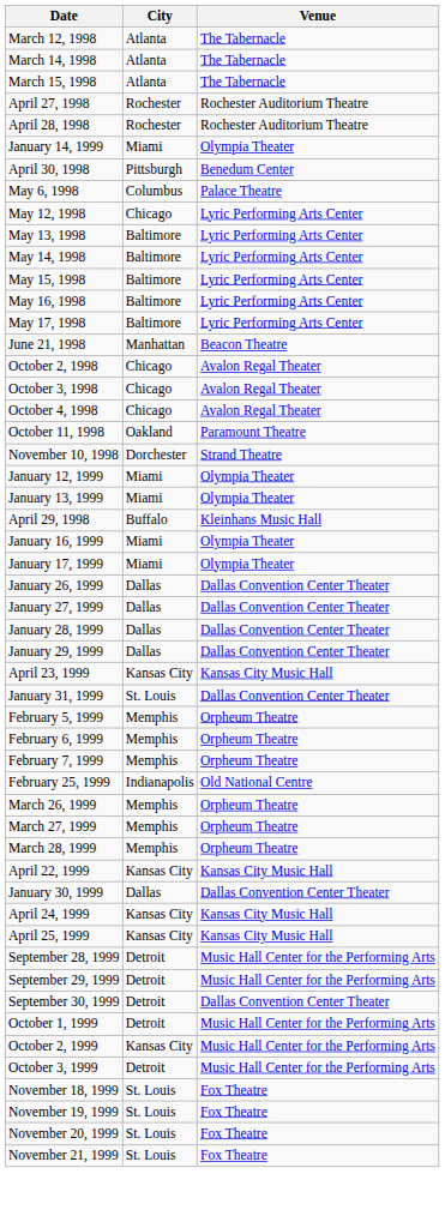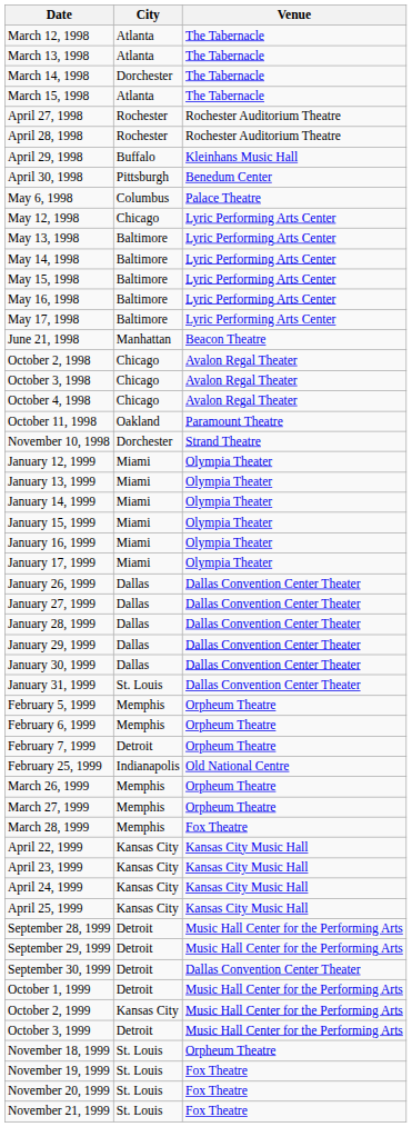 <table class="wikitable mw-collapsible">
 <tr>
 <th>Date</th>
 <th>City</th>
 <th>Venue</th>
 </tr>
 <tr>
 <td>March 12, 1998</td>
 <td>Atlanta</td>
 <td><a href='#'>The Tabernacle</a></td>
 </tr>
 <tr>
+<td>March 13, 1998</td>
+<td>Atlanta</td>
+<td><a href='#'>The Tabernacle</a></td>
+</tr>
+<tr>
 <td>March 14, 1998</td>
-<td>Atlanta</td>
+<td>Dorchester</td>
 <td><a href='#'>The Tabernacle</a></td>
 </tr>
 <tr>
 <td>March 15, 1998</td>
 <td>Atlanta</td>
 <td><a href='#'>The Tabernacle</a></td>
 </tr>
 <tr>
 <td>April 27, 1998</td>
 <td>Rochester</td>
 <td>Rochester Auditorium Theatre</td>
 </tr>
 <tr>
 <td>April 28, 1998</td>
 <td>Rochester</td>
 <td>Rochester Auditorium Theatre</td>
 </tr>
 <tr>
-<td>January 14, 1999</td>
-<td>Miami</td>
-<td><a href='#'>Olympia Theater</a></td>
+<td>April 29, 1998</td>
+<td>Buffalo</td>
+<td><a href='#'>Kleinhans Music Hall</a></td>
 </tr>
 <tr>
 <td>April 30, 1998</td>
 <td>Pittsburgh</td>
 <td><a href='#'>Benedum Center</a></td>
 </tr>
 <tr>
 <td>May 6, 1998</td>
 <td>Columbus</td>
 <td><a href='#'>Palace Theatre</a></td>
 </tr>
 <tr>
 <td>May 12, 1998</td>
 <td>Chicago</td>
 <td><a href='#'>Lyric Performing Arts Center</a></td>
 </tr>
 <tr>
 <td>May 13, 1998</td>
 <td>Baltimore</td>
 <td><a href='#'>Lyric Performing Arts Center</a></td>
 </tr>
 <tr>
 <td>May 14, 1998</td>
 <td>Baltimore</td>
 <td><a href='#'>Lyric Performing Arts Center</a></td>
 </tr>
 <tr>
 <td>May 15, 1998</td>
 <td>Baltimore</td>
 <td><a href='#'>Lyric Performing Arts Center</a></td>
 </tr>
 <tr>
 <td>May 16, 1998</td>
 <td>Baltimore</td>
 <td><a href='#'>Lyric Performing Arts Center</a></td>
 </tr>
 <tr>
 <td>May 17, 1998</td>
 <td>Baltimore</td>
 <td><a href='#'>Lyric Performing Arts Center</a></td>
 </tr>
 <tr>
 <td>June 21, 1998</td>
 <td>Manhattan</td>
 <td><a href='#'>Beacon Theatre</a></td>
 </tr>
 <tr>
 <td>October 2, 1998</td>
 <td>Chicago</td>
 <td><a href='#'>Avalon Regal Theater</a></td>
 </tr>
 <tr>
 <td>October 3, 1998</td>
 <td>Chicago</td>
 <td><a href='#'>Avalon Regal Theater</a></td>
 </tr>
 <tr>
 <td>October 4, 1998</td>
 <td>Chicago</td>
 <td><a href='#'>Avalon Regal Theater</a></td>
 </tr>
 <tr>
 <td>October 11, 1998</td>
 <td>Oakland</td>
 <td><a href='#'>Paramount Theatre</a></td>
 </tr>
 <tr>
 <td>November 10, 1998</td>
 <td>Dorchester</td>
 <td><a href='#'>Strand Theatre</a></td>
 </tr>
 <tr>
 <td>January 12, 1999</td>
 <td>Miami</td>
 <td><a href='#'>Olympia Theater</a></td>
 </tr>
 <tr>
 <td>January 13, 1999</td>
 <td>Miami</td>
 <td><a href='#'>Olympia Theater</a></td>
 </tr>
 <tr>
-<td>April 29, 1998</td>
-<td>Buffalo</td>
-<td><a href='#'>Kleinhans Music Hall</a></td>
+<td>January 14, 1999</td>
+<td>Miami</td>
+<td><a href='#'>Olympia Theater</a></td>
+</tr>
+<tr>
+<td>January 15, 1999</td>
+<td>Miami</td>
+<td><a href='#'>Olympia Theater</a></td>
 </tr>
 <tr>
 <td>January 16, 1999</td>
 <td>Miami</td>
 <td><a href='#'>Olympia Theater</a></td>
 </tr>
 <tr>
 <td>January 17, 1999</td>
 <td>Miami</td>
 <td><a href='#'>Olympia Theater</a></td>
 </tr>
 <tr>
 <td>January 26, 1999</td>
 <td>Dallas</td>
 <td><a href='#'>Dallas Convention Center Theater</a></td>
 </tr>
 <tr>
 <td>January 27, 1999</td>
 <td>Dallas</td>
 <td><a href='#'>Dallas Convention Center Theater</a></td>
 </tr>
 <tr>
 <td>January 28, 1999</td>
 <td>Dallas</td>
 <td><a href='#'>Dallas Convention Center Theater</a></td>
 </tr>
 <tr>
 <td>January 29, 1999</td>
 <td>Dallas</td>
 <td><a href='#'>Dallas Convention Center Theater</a></td>
 </tr>
 <tr>
-<td>April 23, 1999</td>
-<td>Kansas City</td>
-<td><a href='#'>Kansas City Music Hall</a></td>
+<td>January 30, 1999</td>
+<td>Dallas</td>
+<td><a href='#'>Dallas Convention Center Theater</a></td>
 </tr>
 <tr>
 <td>January 31, 1999</td>
 <td>St. Louis</td>
 <td><a href='#'>Dallas Convention Center Theater</a></td>
 </tr>
 <tr>
 <td>February 5, 1999</td>
 <td>Memphis</td>
 <td><a href='#'>Orpheum Theatre</a></td>
 </tr>
 <tr>
 <td>February 6, 1999</td>
 <td>Memphis</td>
 <td><a href='#'>Orpheum Theatre</a></td>
 </tr>
 <tr>
 <td>February 7, 1999</td>
-<td>Memphis</td>
+<td>Detroit</td>
 <td><a href='#'>Orpheum Theatre</a></td>
 </tr>
 <tr>
 <td>February 25, 1999</td>
 <td>Indianapolis</td>
 <td><a href='#'>Old National Centre</a></td>
 </tr>
 <tr>
 <td>March 26, 1999</td>
 <td>Memphis</td>
 <td><a href='#'>Orpheum Theatre</a></td>
 </tr>
 <tr>
 <td>March 27, 1999</td>
 <td>Memphis</td>
 <td><a href='#'>Orpheum Theatre</a></td>
 </tr>
 <tr>
 <td>March 28, 1999</td>
 <td>Memphis</td>
-<td><a href='#'>Orpheum Theatre</a></td>
+<td><a href='#'>Fox Theatre</a></td>
 </tr>
 <tr>
 <td>April 22, 1999</td>
 <td>Kansas City</td>
 <td><a href='#'>Kansas City Music Hall</a></td>
 </tr>
 <tr>
-<td>January 30, 1999</td>
-<td>Dallas</td>
-<td><a href='#'>Dallas Convention Center Theater</a></td>
+<td>April 23, 1999</td>
+<td>Kansas City</td>
+<td><a href='#'>Kansas City Music Hall</a></td>
 </tr>
 <tr>
 <td>April 24, 1999</td>
 <td>Kansas City</td>
 <td><a href='#'>Kansas City Music Hall</a></td>
 </tr>
 <tr>
 <td>April 25, 1999</td>
 <td>Kansas City</td>
 <td><a href='#'>Kansas City Music Hall</a></td>
 </tr>
 <tr>
 <td>September 28, 1999</td>
 <td>Detroit</td>
 <td><a href='#'>Music Hall Center for the Performing Arts</a></td>
 </tr>
 <tr>
 <td>September 29, 1999</td>
 <td>Detroit</td>
 <td><a href='#'>Music Hall Center for the Performing Arts</a></td>
 </tr>
 <tr>
 <td>September 30, 1999</td>
 <td>Detroit</td>
 <td><a href='#'>Dallas Convention Center Theater</a></td>
 </tr>
 <tr>
 <td>October 1, 1999</td>
 <td>Detroit</td>
 <td><a href='#'>Music Hall Center for the Performing Arts</a></td>
 </tr>
 <tr>
 <td>October 2, 1999</td>
 <td>Kansas City</td>
 <td><a href='#'>Music Hall Center for the Performing Arts</a></td>
 </tr>
 <tr>
 <td>October 3, 1999</td>
 <td>Detroit</td>
 <td><a href='#'>Music Hall Center for the Performing Arts</a></td>
 </tr>
 <tr>
 <td>November 18, 1999</td>
 <td>St. Louis</td>
-<td><a href='#'>Fox Theatre</a></td>
+<td><a href='#'>Orpheum Theatre</a></td>
 </tr>
 <tr>
 <td>November 19, 1999</td>
 <td>St. Louis</td>
 <td><a href='#'>Fox Theatre</a></td>
 </tr>
 <tr>
 <td>November 20, 1999</td>
 <td>St. Louis</td>
 <td><a href='#'>Fox Theatre</a></td>
 </tr>
 <tr>
 <td>November 21, 1999</td>
 <td>St. Louis</td>
 <td><a href='#'>Fox Theatre</a></td>
 </tr>
 </table>
